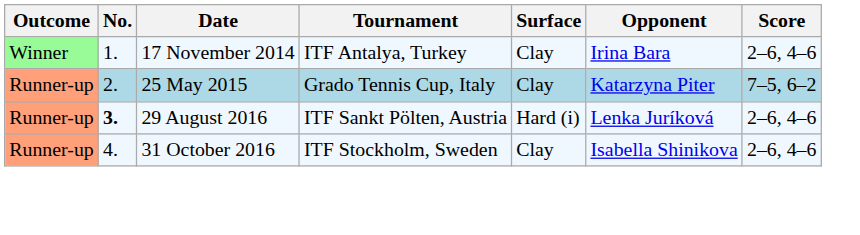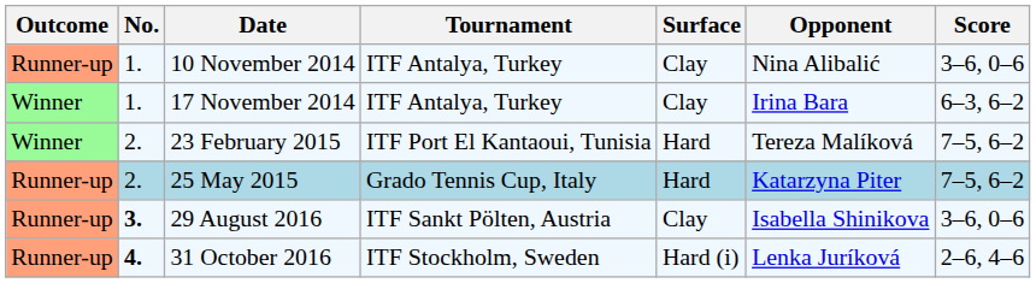 <table class="sortable wikitable" style=font-size:97%>
 <tr>
 <th>Outcome</th>
 <th>No.</th>
 <th>Date</th>
 <th>Tournament</th>
 <th>Surface</th>
 <th>Opponent</th>
 <th class="unsortable">Score</th>
 </tr>
 <tr style="background:#f0f8ff;">
+<td style="background:#ffa07a;">Runner-up</td>
+<td>1.</td>
+<td>10 November 2014</td>
+<td>ITF Antalya, Turkey</td>
+<td>Clay</td>
+<td> Nina Alibalić</td>
+<td>3–6, 0–6</td>
+</tr>
+<tr style="background:#f0f8ff;">
 <td style="background:#98fb98;">Winner</td>
 <td>1.</td>
 <td>17 November 2014</td>
 <td>ITF Antalya, Turkey</td>
 <td>Clay</td>
 <td> <a href='#'>Irina Bara</a></td>
-<td>2–6, 4–6</td>
+<td>6–3, 6–2</td>
+</tr>
+<tr style="background:#f0f8ff;">
+<td style="background:#98fb98;">Winner</td>
+<td>2.</td>
+<td>23 February 2015</td>
+<td>ITF Port El Kantaoui, Tunisia</td>
+<td>Hard</td>
+<td> Tereza Malíková</td>
+<td>7–5, 6–2</td>
 </tr>
 <tr style="background:lightblue;">
 <td style="background:#ffa07a;">Runner-up</td>
 <td>2.</td>
 <td>25 May 2015</td>
 <td>Grado Tennis Cup, Italy</td>
-<td>Clay</td>
+<td>Hard</td>
 <td> <a href='#'>Katarzyna Piter</a></td>
 <td>7–5, 6–2</td>
 </tr>
 <tr style="background:#f0f8ff;">
 <td style="background:#ffa07a;">Runner-up</td>
 <td><strong>3.</strong></td>
 <td>29 August 2016</td>
 <td>ITF Sankt Pölten, Austria</td>
+<td>Clay</td>
+<td> <a href='#'>Isabella Shinikova</a></td>
+<td>3–6, 0–6</td>
+</tr>
+<tr style="background:#f0f8ff;">
+<td style="background:#ffa07a;">Runner-up</td>
+<td><strong>4.</strong></td>
+<td>31 October 2016</td>
+<td>ITF Stockholm, Sweden</td>
 <td>Hard (i)</td>
 <td> <a href='#'>Lenka Juríková</a></td>
 <td>2–6, 4–6</td>
 </tr>
-<tr style="background:#f0f8ff;">
-<td style="background:#ffa07a;">Runner-up</td>
-<td>4.</td>
-<td>31 October 2016</td>
-<td>ITF Stockholm, Sweden</td>
-<td>Clay</td>
-<td> <a href='#'>Isabella Shinikova</a></td>
-<td>2–6, 4–6</td>
-</tr>
 </table>
